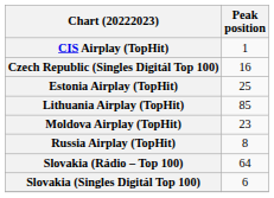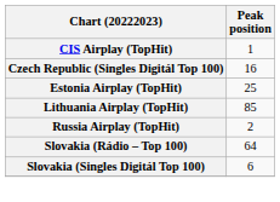 <table class="wikitable sortable plainrowheaders" style="text-align:center">
 <tr>
 <th scope="col">Chart (20222023)</th>
 <th scope="col">Peak<br>position</th>
 </tr>
 <tr>
 <th scope="row"><a href='#'>CIS</a> Airplay (TopHit)</th>
 <td>1</td>
 </tr>
 <tr>
 <th scope="row">Czech Republic (Singles Digitál Top 100)</th>
 <td>16</td>
 </tr>
 <tr>
 <th scope="row">Estonia Airplay (TopHit)</th>
 <td>25</td>
 </tr>
 <tr>
 <th scope="row">Lithuania Airplay (TopHit)</th>
 <td>85</td>
 </tr>
 <tr>
-<th scope="row">Moldova Airplay (TopHit)</th>
-<td>23</td>
-</tr>
-<tr>
 <th scope="row">Russia Airplay (TopHit)</th>
-<td>8</td>
+<td>2</td>
 </tr>
 <tr>
 <th scope="row">Slovakia (Rádio – Top 100)</th>
 <td>64</td>
 </tr>
 <tr>
 <th scope="row">Slovakia (Singles Digitál Top 100)</th>
 <td>6</td>
 </tr>
 <tr>
 </tr>
 </table>
